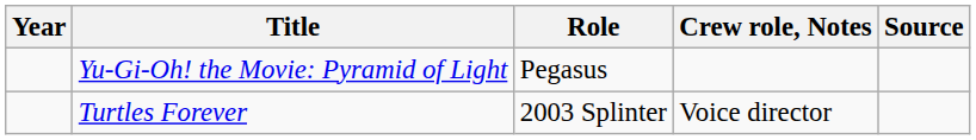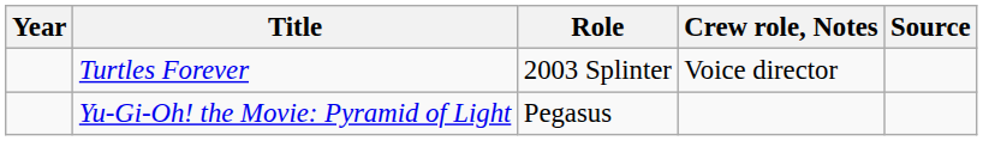 <table class="wikitable sortable plainrowheaders">
 <tr>
 <th>Year</th>
 <th>Title</th>
 <th>Role</th>
 <th class="unsortable">Crew role, Notes</th>
 <th class="unsortable">Source</th>
 </tr>
 <tr>
 <td></td>
+<td><em><a href='#'>Turtles Forever</a></em></td>
+<td>2003 Splinter</td>
+<td>Voice director</td>
+<td></td>
+</tr>
+<tr>
+<td></td>
 <td><em><a href='#'>Yu-Gi-Oh! the Movie: Pyramid of Light</a></em></td>
 <td>Pegasus</td>
 <td></td>
 <td></td>
 </tr>
-<tr>
-<td></td>
-<td><em><a href='#'>Turtles Forever</a></em></td>
-<td>2003 Splinter</td>
-<td>Voice director</td>
-<td></td>
-</tr>
 </table>
